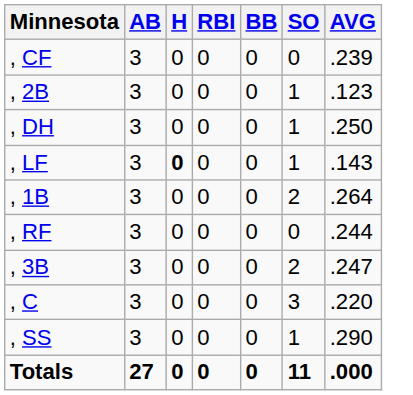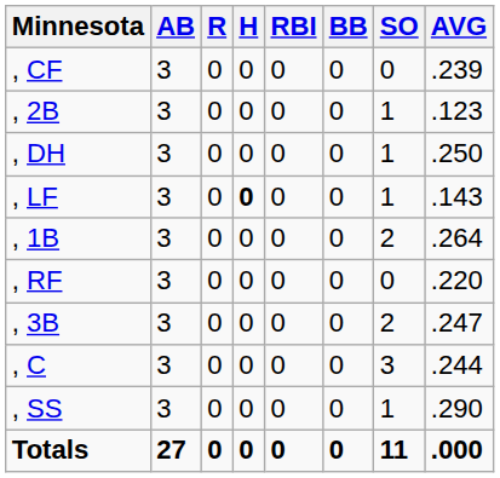 <table class="wikitable sortable">
 <tr>
 <th>Minnesota</th>
 <th><a href='#'>AB</a></th>
+<th><a href='#'>R</a></th>
 <th><a href='#'>H</a></th>
 <th><a href='#'>RBI</a></th>
 <th><a href='#'>BB</a></th>
 <th><a href='#'>SO</a></th>
 <th><a href='#'>AVG</a></th>
 </tr>
 <tr>
 <td>, <a href='#'>CF</a></td>
 <td>3</td>
 <td>0</td>
 <td>0</td>
 <td>0</td>
 <td>0</td>
+<td>0</td>
 <td>.239</td>
 </tr>
 <tr>
 <td>, <a href='#'>2B</a></td>
 <td>3</td>
+<td>0</td>
 <td>0</td>
 <td>0</td>
 <td>0</td>
 <td>1</td>
 <td>.123</td>
 </tr>
 <tr>
 <td>, <a href='#'>DH</a></td>
 <td>3</td>
 <td>0</td>
 <td>0</td>
 <td>0</td>
+<td>0</td>
 <td>1</td>
 <td>.250</td>
 </tr>
 <tr>
 <td>, <a href='#'>LF</a></td>
 <td>3</td>
+<td>0</td>
 <td><strong>0</strong></td>
 <td>0</td>
 <td>0</td>
 <td>1</td>
 <td>.143</td>
 </tr>
 <tr>
 <td>, <a href='#'>1B</a></td>
 <td>3</td>
+<td>0</td>
 <td>0</td>
 <td>0</td>
 <td>0</td>
 <td>2</td>
 <td>.264</td>
 </tr>
 <tr>
 <td>, <a href='#'>RF</a></td>
 <td>3</td>
 <td>0</td>
 <td>0</td>
 <td>0</td>
 <td>0</td>
-<td>.244</td>
+<td>0</td>
+<td>.220</td>
 </tr>
 <tr>
 <td>, <a href='#'>3B</a></td>
 <td>3</td>
+<td>0</td>
 <td>0</td>
 <td>0</td>
 <td>0</td>
 <td>2</td>
 <td>.247</td>
 </tr>
 <tr>
 <td>, <a href='#'>C</a></td>
 <td>3</td>
 <td>0</td>
 <td>0</td>
 <td>0</td>
+<td>0</td>
 <td>3</td>
-<td>.220</td>
+<td>.244</td>
 </tr>
 <tr>
 <td>, <a href='#'>SS</a></td>
 <td>3</td>
+<td>0</td>
 <td>0</td>
 <td>0</td>
 <td>0</td>
 <td>1</td>
 <td>.290</td>
 </tr>
 <tr class="sortbottom">
 <td><strong>Totals</strong></td>
 <td><strong>27</strong></td>
 <td><strong>0</strong></td>
 <td><strong>0</strong></td>
 <td><strong>0</strong></td>
+<td><strong>0</strong></td>
 <td><strong>11</strong></td>
 <td><strong>.000</strong></td>
 </tr>
 </table>
